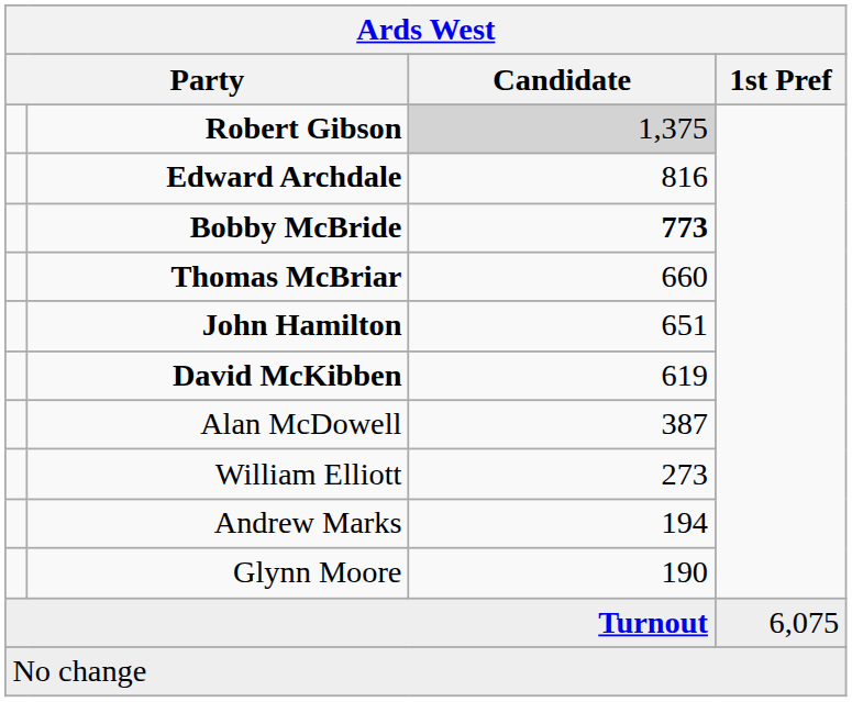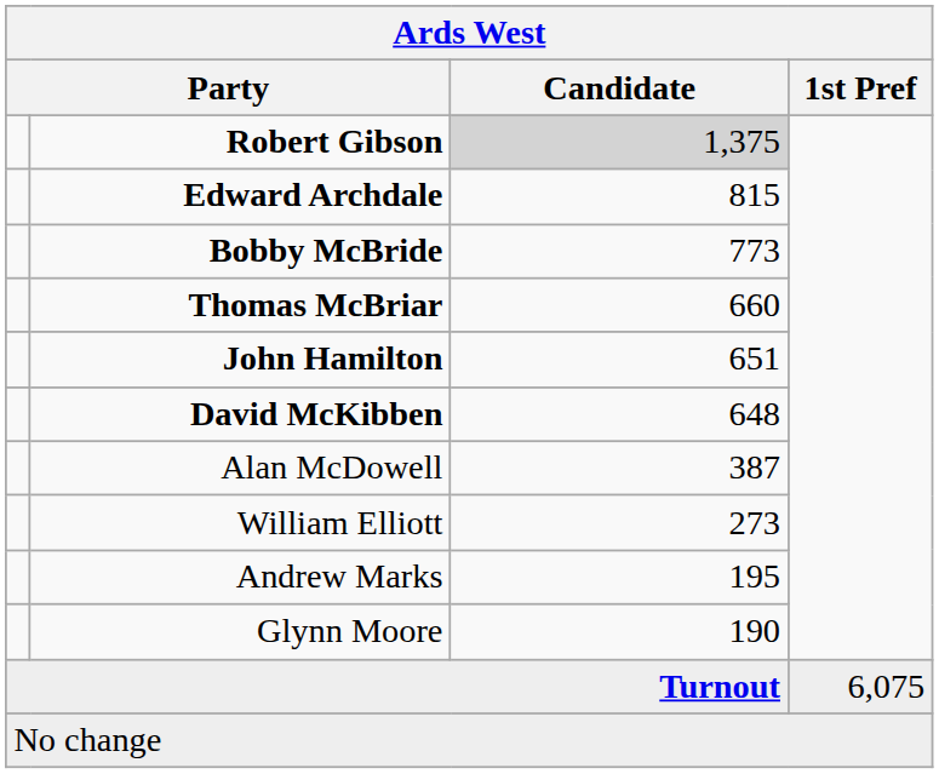 <table class="wikitable">
 <tr>
 <th colspan="4" align="center"><a href='#'>Ards West</a></th>
 </tr>
 <tr>
 <th colspan="2" align="center" width=200>Party</th>
 <th width=150>Candidate</th>
 <th width=60>1st Pref</th>
 </tr>
 <tr>
 <td></td>
 <td align="right"><strong>Robert Gibson</strong></td>
 <td align="right" style="background: lightgrey;">1,375</td>
 </tr>
 <tr>
 <td></td>
 <td align="right"><strong>Edward Archdale</strong></td>
-<td align="right">816</td>
+<td align="right">815</td>
 </tr>
 <tr>
 <td></td>
 <td align="right"><strong>Bobby McBride</strong></td>
-<td align="right"><strong>773</strong></td>
+<td align="right">773</td>
 </tr>
 <tr>
 <td></td>
 <td align="right"><strong>Thomas McBriar</strong></td>
 <td align="right">660</td>
 </tr>
 <tr>
 <td></td>
 <td align="right"><strong>John Hamilton</strong></td>
 <td align="right">651</td>
 </tr>
 <tr>
 <td></td>
 <td align="right"><strong>David McKibben</strong></td>
-<td align="right">619</td>
+<td align="right">648</td>
 </tr>
 <tr>
 <td></td>
 <td align="right">Alan McDowell</td>
 <td align="right">387</td>
 </tr>
 <tr>
 <td></td>
 <td align="right">William Elliott</td>
 <td align="right">273</td>
 </tr>
 <tr>
 <td></td>
 <td align="right">Andrew Marks</td>
-<td align="right">194</td>
+<td align="right">195</td>
 </tr>
 <tr>
 <td></td>
 <td align="right">Glynn Moore</td>
 <td align="right">190</td>
 </tr>
 <tr bgcolor="EEEEEE">
 <td colspan=3 align="right"><strong><a href='#'>Turnout</a></strong></td>
 <td align="right">6,075</td>
 </tr>
 <tr>
 <td colspan=4 bgcolor="EEEEEE">No change</td>
 </tr>
 </table>
